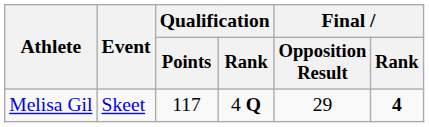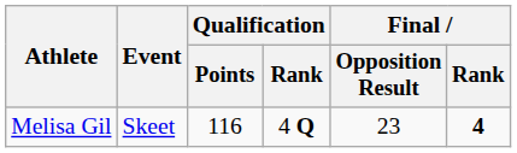 <table class="wikitable" style="font-size:90%;text-align:center">
 <tr>
 <th rowspan=2>Athlete</th>
 <th rowspan=2>Event</th>
 <th colspan=2>Qualification</th>
 <th colspan=2>Final / </th>
 </tr>
 <tr style=font-size:95%>
 <th>Points</th>
 <th>Rank</th>
 <th>Opposition<br>Result</th>
 <th>Rank</th>
 </tr>
 <tr>
 <td style="text-align:left"><a href='#'>Melisa Gil</a></td>
 <td style="text-align:left"><a href='#'>Skeet</a></td>
-<td>117</td>
+<td>116</td>
 <td>4 <strong>Q</strong></td>
-<td>29</td>
+<td>23</td>
 <td><strong>4</strong></td>
 </tr>
 </table>
